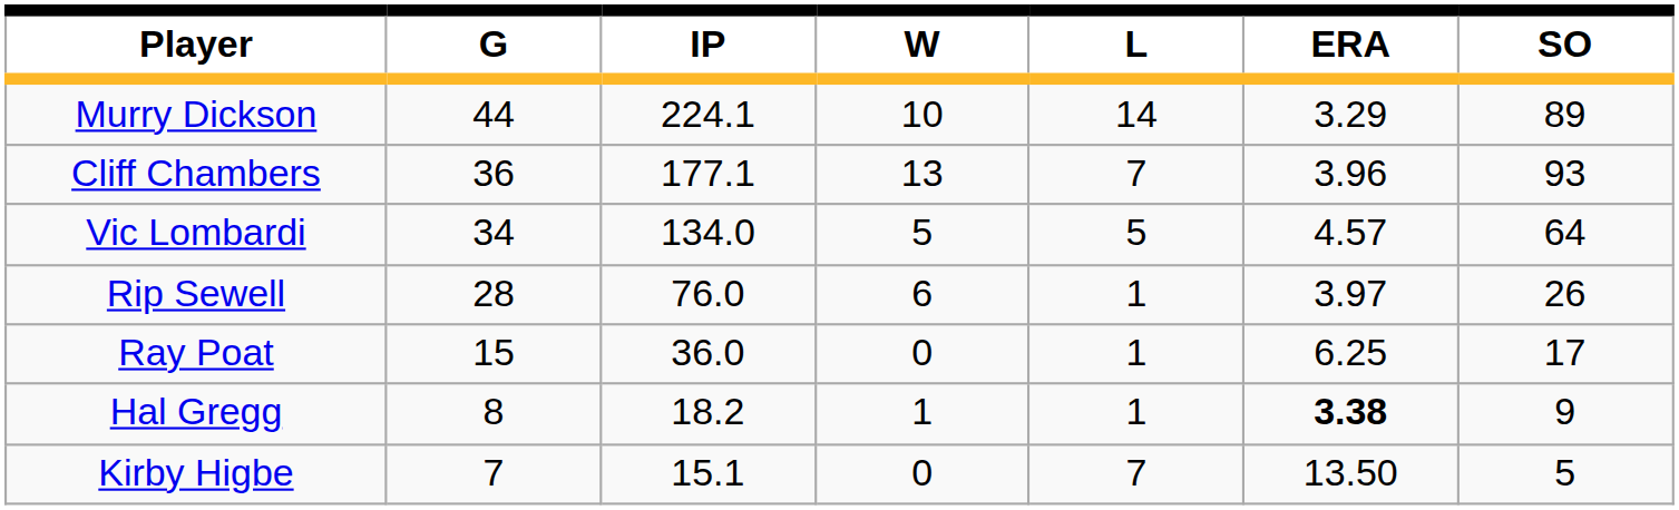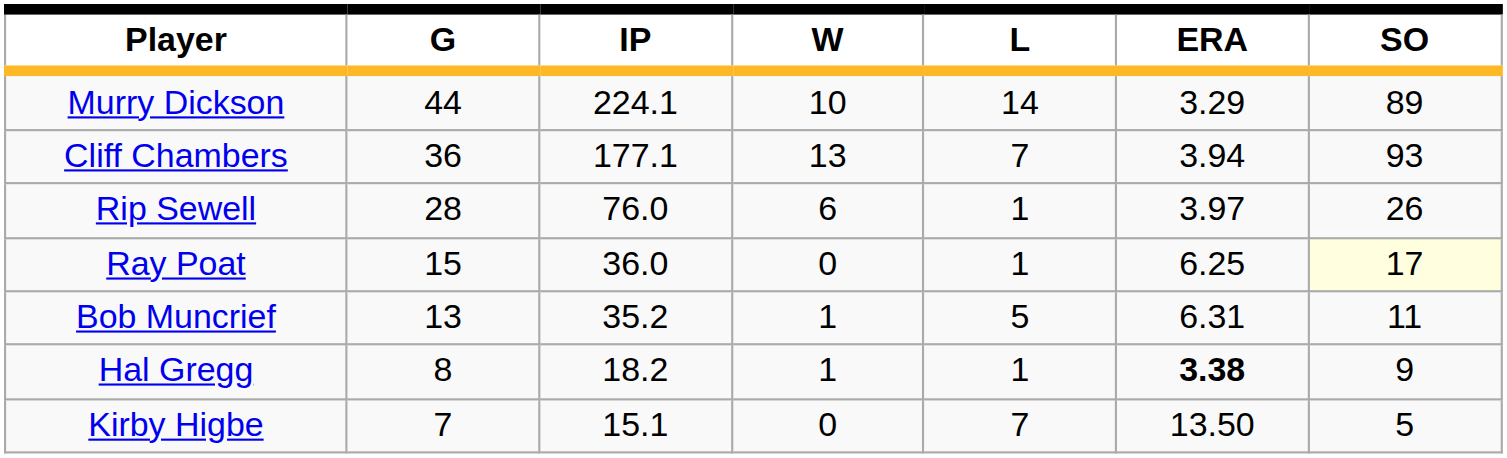 <table class="wikitable sortable">
 <tr>
 <th style="background:#FFFFFF; border-top:#000000 5px solid; border-bottom:#FDB827 5px solid;" width="16%">Player</th>
 <th style="background:#FFFFFF; border-top:#000000 5px solid; border-bottom:#FDB827 5px solid;" width="9%">G</th>
 <th style="background:#FFFFFF; border-top:#000000 5px solid; border-bottom:#FDB827 5px solid;" width="9%">IP</th>
 <th style="background:#FFFFFF; border-top:#000000 5px solid; border-bottom:#FDB827 5px solid;" width="9%">W</th>
 <th style="background:#FFFFFF; border-top:#000000 5px solid; border-bottom:#FDB827 5px solid;" width="9%">L</th>
 <th style="background:#FFFFFF; border-top:#000000 5px solid; border-bottom:#FDB827 5px solid;" width="9%">ERA</th>
 <th style="background:#FFFFFF; border-top:#000000 5px solid; border-bottom:#FDB827 5px solid;" width="9%">SO</th>
 </tr>
 <tr align="center">
 <td><a href='#'>Murry Dickson</a></td>
 <td>44</td>
 <td>224.1</td>
 <td>10</td>
 <td>14</td>
 <td>3.29</td>
 <td>89</td>
 </tr>
 <tr align=center>
 <td><a href='#'>Cliff Chambers</a></td>
 <td>36</td>
 <td>177.1</td>
 <td>13</td>
 <td>7</td>
-<td>3.96</td>
+<td>3.94</td>
 <td>93</td>
-</tr>
-<tr align=center>
-<td><a href='#'>Vic Lombardi</a></td>
-<td>34</td>
-<td>134.0</td>
-<td>5</td>
-<td>5</td>
-<td>4.57</td>
-<td>64</td>
 </tr>
 <tr align=center>
 <td><a href='#'>Rip Sewell</a></td>
 <td>28</td>
 <td>76.0</td>
 <td>6</td>
 <td>1</td>
 <td>3.97</td>
 <td>26</td>
 </tr>
 <tr align=center>
 <td><a href='#'>Ray Poat</a></td>
 <td>15</td>
 <td>36.0</td>
 <td>0</td>
 <td>1</td>
 <td>6.25</td>
-<td>17</td>
+<td style="background: lightyellow;">17</td>
+</tr>
+<tr align=center>
+<td><a href='#'>Bob Muncrief</a></td>
+<td>13</td>
+<td>35.2</td>
+<td>1</td>
+<td>5</td>
+<td>6.31</td>
+<td>11</td>
 </tr>
 <tr align=center>
 <td><a href='#'>Hal Gregg</a></td>
 <td>8</td>
 <td>18.2</td>
 <td>1</td>
 <td>1</td>
 <td><strong>3.38</strong></td>
 <td>9</td>
 </tr>
 <tr align=center>
 <td><a href='#'>Kirby Higbe</a></td>
 <td>7</td>
 <td>15.1</td>
 <td>0</td>
 <td>7</td>
 <td>13.50</td>
 <td>5</td>
 </tr>
 </table>
